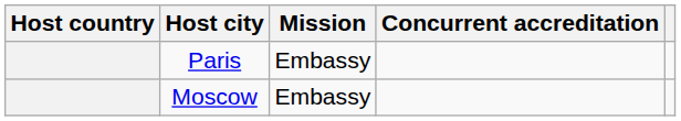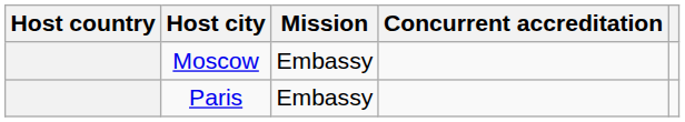 <table class="wikitable plainrowheaders" style="text-align:center;">
 <tr>
 <th scope="col">Host country</th>
 <th scope="col">Host city</th>
 <th scope="col">Mission</th>
 <th scope="col">Concurrent accreditation</th>
 <th scope="col"></th>
 </tr>
 <tr>
 <th scope="row"></th>
-<td><a href='#'>Paris</a></td>
+<td><a href='#'>Moscow</a></td>
 <td>Embassy</td>
 <td></td>
 <td></td>
 </tr>
 <tr>
 <th scope="row"></th>
-<td><a href='#'>Moscow</a></td>
+<td><a href='#'>Paris</a></td>
 <td>Embassy</td>
 <td></td>
 <td></td>
 </tr>
 </table>
